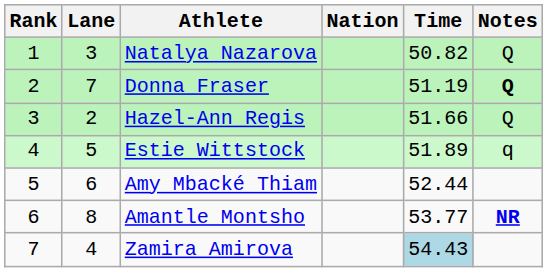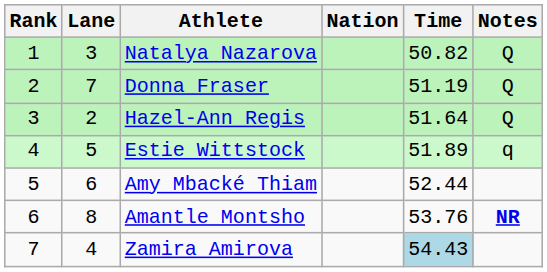 <table class="wikitable sortable" style="text-align:center">
 <tr>
 <th>Rank</th>
 <th>Lane</th>
 <th>Athlete</th>
 <th>Nation</th>
 <th>Time</th>
 <th>Notes</th>
 </tr>
 <tr bgcolor=bbf3bb>
 <td>1</td>
 <td>3</td>
 <td align=left><a href='#'>Natalya Nazarova</a></td>
 <td align=left></td>
 <td>50.82</td>
 <td>Q</td>
 </tr>
 <tr bgcolor=bbf3bb>
 <td>2</td>
 <td>7</td>
 <td align=left><a href='#'>Donna Fraser</a></td>
 <td align=left></td>
 <td>51.19</td>
-<td><strong>Q</strong></td>
+<td>Q</td>
 </tr>
 <tr bgcolor=bbf3bb>
 <td>3</td>
 <td>2</td>
 <td align=left><a href='#'>Hazel-Ann Regis</a></td>
 <td align=left></td>
-<td>51.66</td>
+<td>51.64</td>
 <td>Q</td>
 </tr>
 <tr bgcolor=ccf9cc>
 <td>4</td>
 <td>5</td>
 <td align=left><a href='#'>Estie Wittstock</a></td>
 <td align=left></td>
 <td>51.89</td>
 <td>q</td>
 </tr>
 <tr>
 <td>5</td>
 <td>6</td>
 <td align=left><a href='#'>Amy Mbacké Thiam</a></td>
 <td align=left></td>
 <td>52.44</td>
 <td></td>
 </tr>
 <tr>
 <td>6</td>
 <td>8</td>
 <td align=left><a href='#'>Amantle Montsho</a></td>
 <td align=left></td>
-<td>53.77</td>
+<td>53.76</td>
 <td><strong><a href='#'>NR</a></strong></td>
 </tr>
 <tr>
 <td>7</td>
 <td>4</td>
 <td align=left><a href='#'>Zamira Amirova</a></td>
 <td align=left></td>
 <td style="background: lightblue;">54.43</td>
 <td></td>
 </tr>
 </table>
